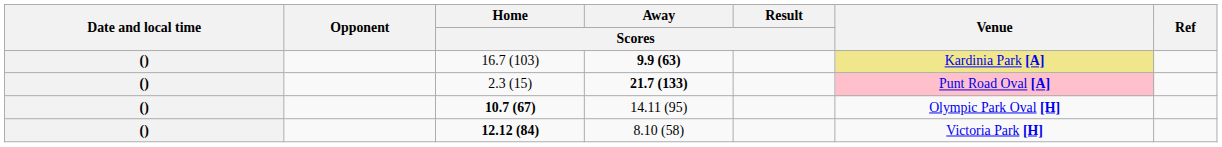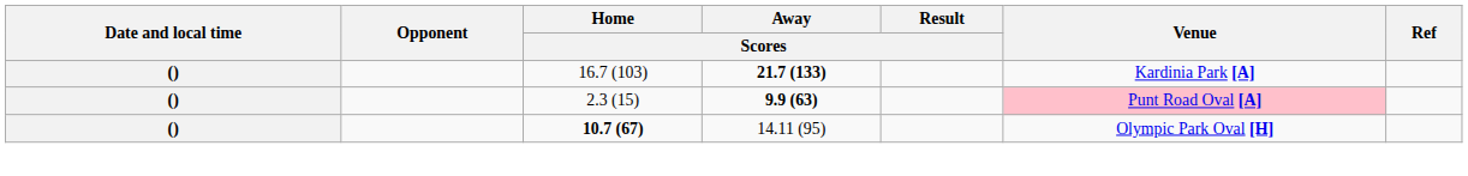 <table class="wikitable plainrowheaders" style="font-size:90%; width:100%; text-align:center;">
 <tr>
 <th scope="col" rowspan="2">Date and local time</th>
 <th scope="col" rowspan="2">Opponent</th>
 <th scope="col">Home</th>
 <th scope="col">Away</th>
 <th scope="col">Result</th>
 <th scope="col" rowspan="2">Venue</th>
 <th scope="col" class="unsortable" rowspan=2>Ref</th>
 </tr>
 <tr>
 <th scope="col" colspan="3">Scores</th>
 </tr>
 <tr>
 <th scope="row"> ()</th>
 <td align=left></td>
 <td>16.7 (103)</td>
-<td><strong>9.9 (63)</strong></td>
+<td><strong>21.7 (133)</strong></td>
 <td></td>
-<td style="background: khaki;"><a href='#'>Kardinia Park</a> <a href='#'><strong>[A]</strong></a></td>
+<td><a href='#'>Kardinia Park</a> <a href='#'><strong>[A]</strong></a></td>
 <td></td>
 </tr>
 <tr>
 <th scope="row"> ()</th>
 <td align=left></td>
 <td>2.3 (15)</td>
-<td><strong>21.7 (133)</strong></td>
+<td><strong>9.9 (63)</strong></td>
 <td></td>
 <td style="background: pink;"><a href='#'>Punt Road Oval</a> <a href='#'><strong>[A]</strong></a></td>
 <td></td>
 </tr>
 <tr>
 <th scope="row"> ()</th>
 <td align=left></td>
 <td><strong>10.7 (67)</strong></td>
 <td>14.11 (95)</td>
 <td></td>
 <td><a href='#'>Olympic Park Oval</a> <a href='#'><strong>[H]</strong></a></td>
 <td></td>
 </tr>
-<tr>
-<th scope="row"> ()</th>
-<td align=left></td>
-<td><strong>12.12 (84)</strong></td>
-<td>8.10 (58)</td>
-<td></td>
-<td><a href='#'>Victoria Park</a> <a href='#'><strong>[H]</strong></a></td>
-<td></td>
-</tr>
 </table>
